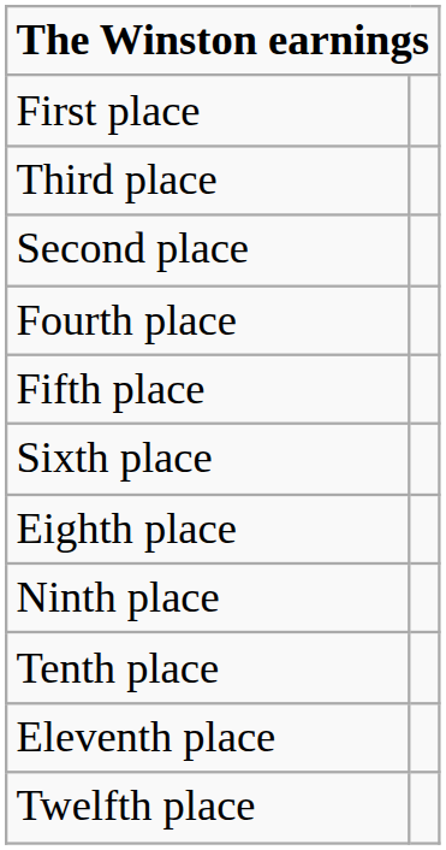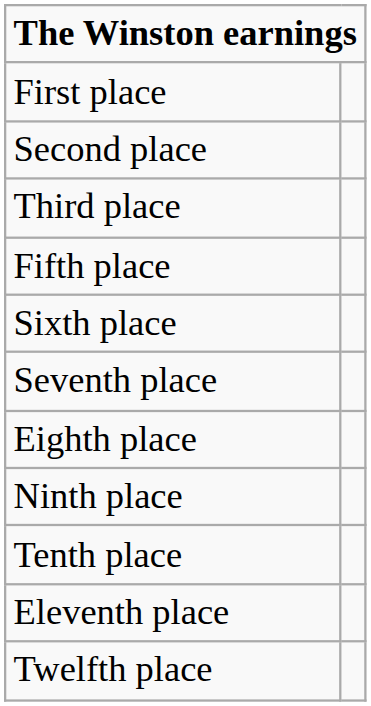 <table class="wikitable">
 <tr>
 <td colspan="2"><strong>The Winston earnings</strong></td>
 </tr>
 <tr>
 <td>First place</td>
 <td></td>
 </tr>
 <tr>
-<td>Third place</td>
-<td></td>
-</tr>
-<tr>
 <td>Second place</td>
 <td></td>
 </tr>
 <tr>
-<td>Fourth place</td>
+<td>Third place</td>
 <td></td>
 </tr>
 <tr>
 <td>Fifth place</td>
 <td></td>
 </tr>
 <tr>
 <td>Sixth place</td>
+<td></td>
+</tr>
+<tr>
+<td>Seventh place</td>
 <td></td>
 </tr>
 <tr>
 <td>Eighth place</td>
 <td></td>
 </tr>
 <tr>
 <td>Ninth place</td>
 <td></td>
 </tr>
 <tr>
 <td>Tenth place</td>
 <td></td>
 </tr>
 <tr>
 <td>Eleventh place</td>
 <td></td>
 </tr>
 <tr>
 <td>Twelfth place</td>
 <td></td>
 </tr>
 </table>
